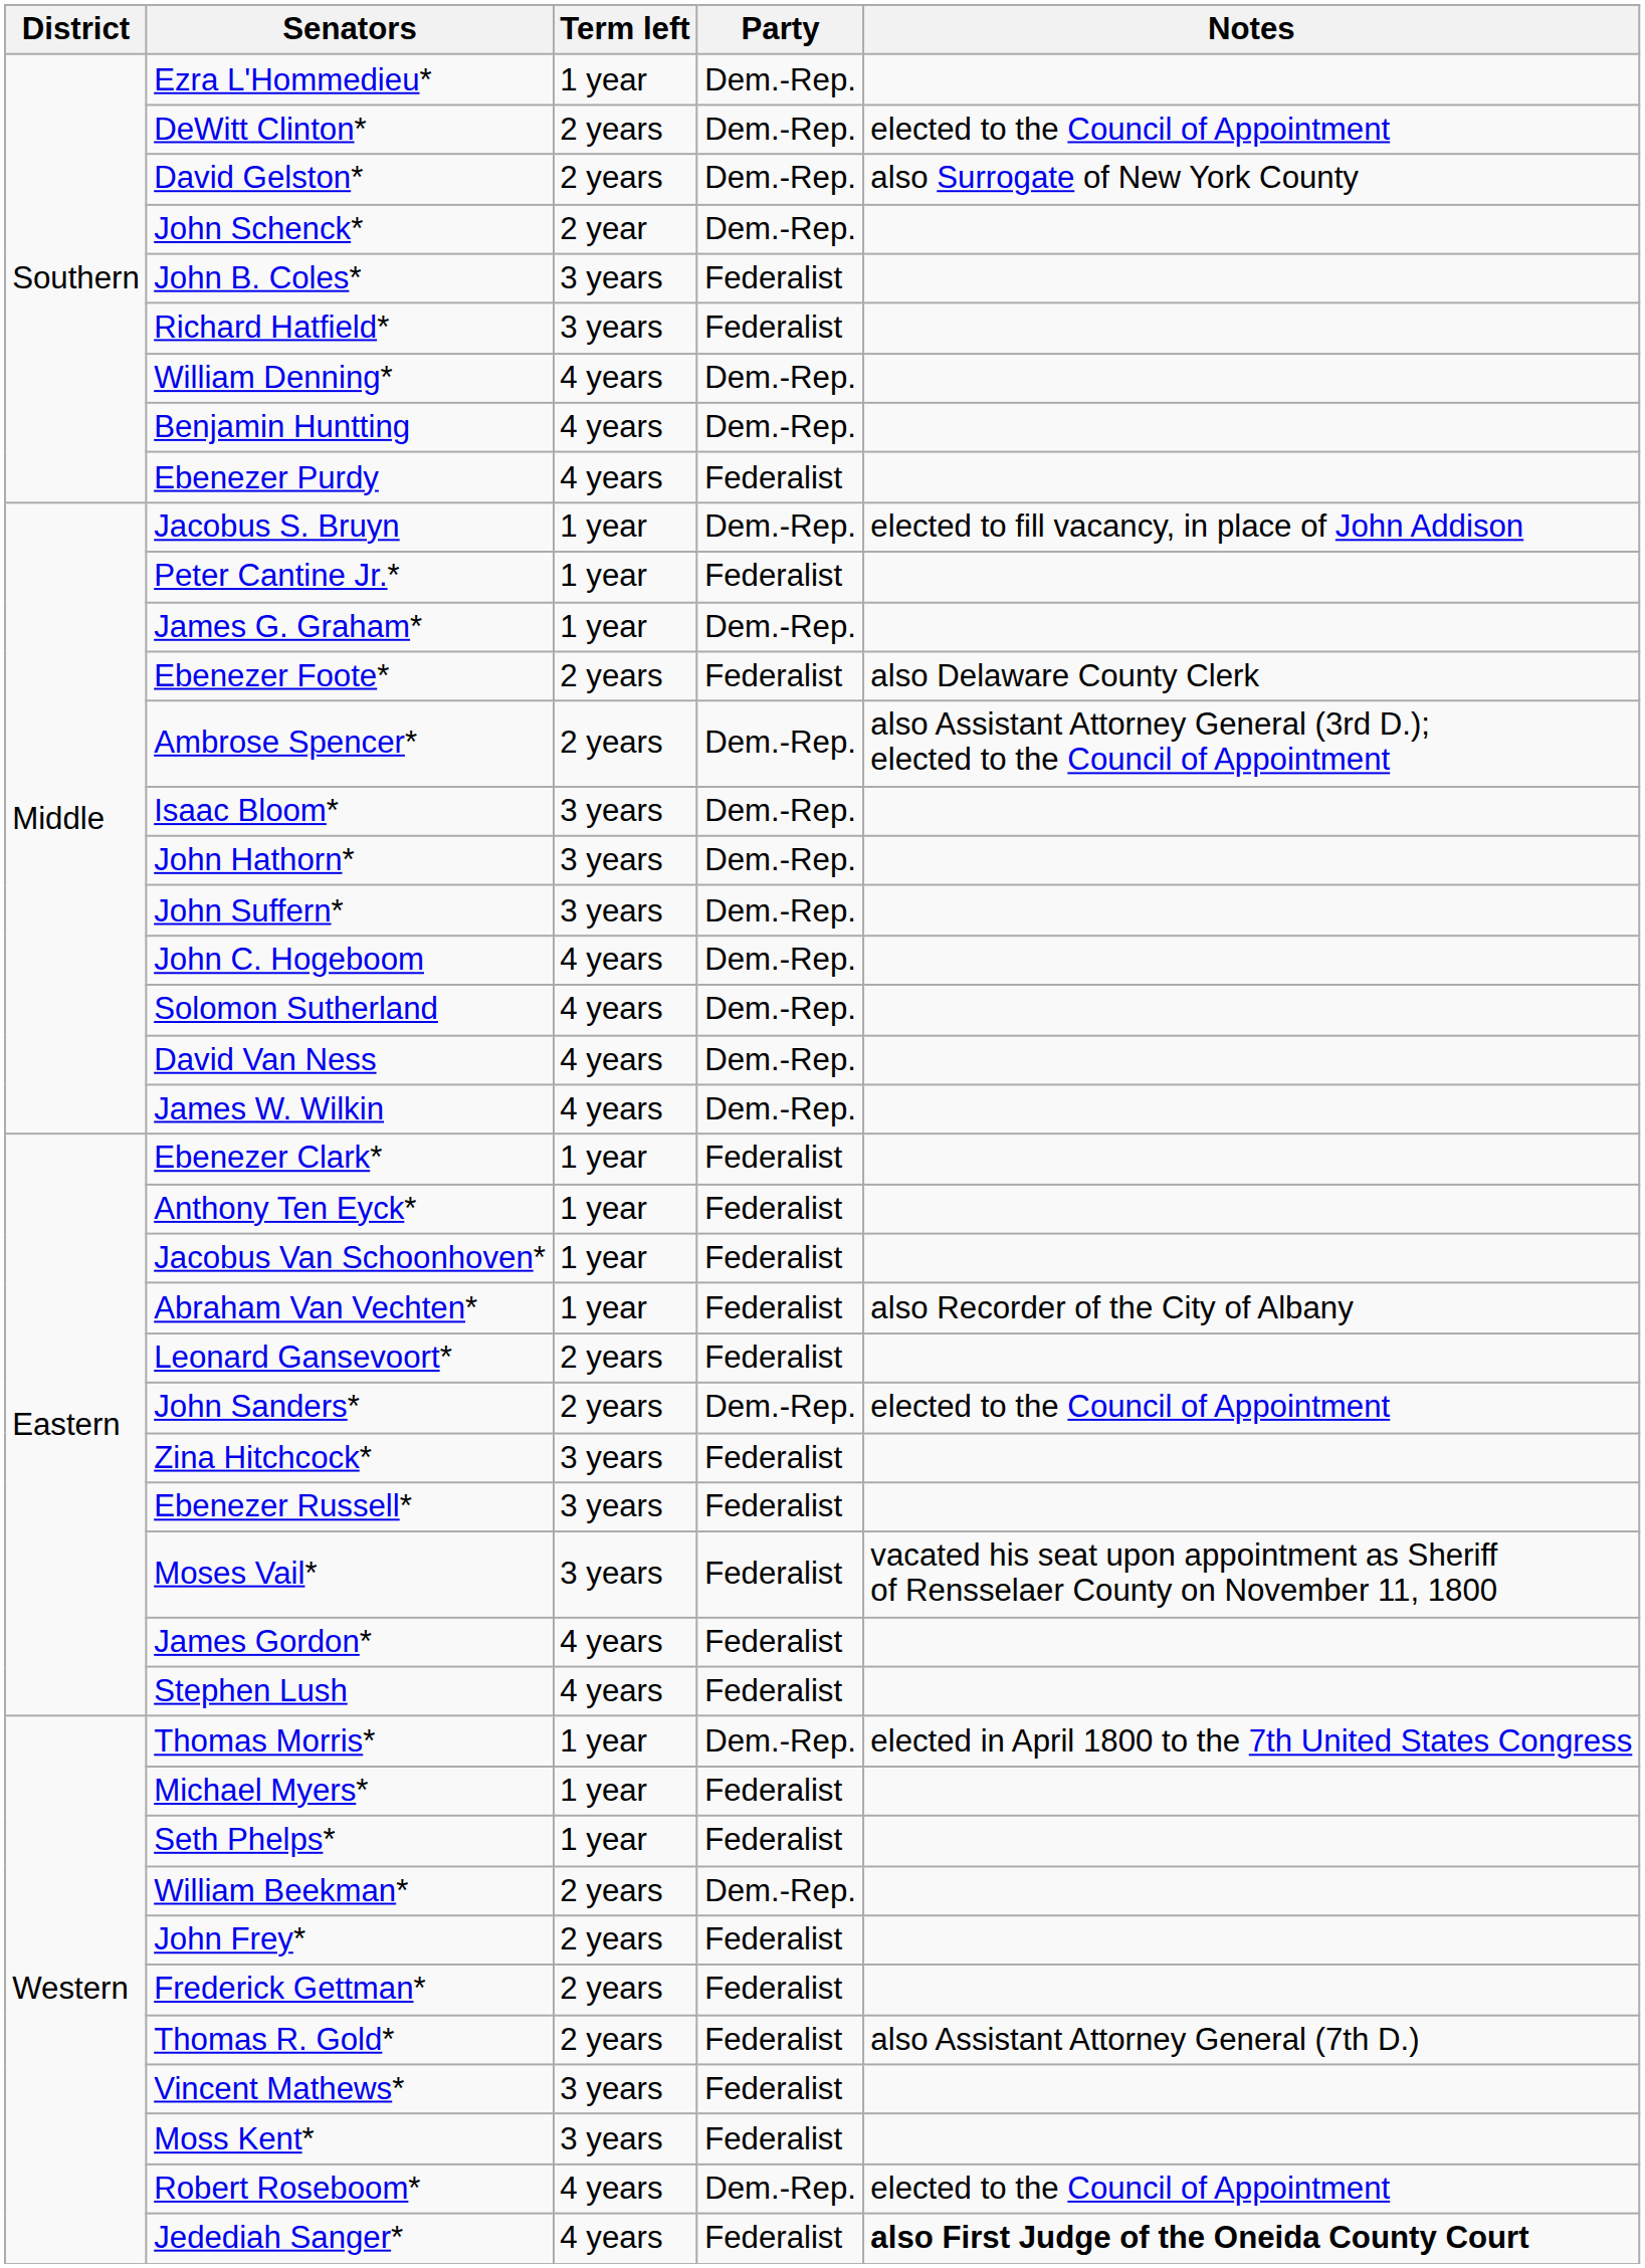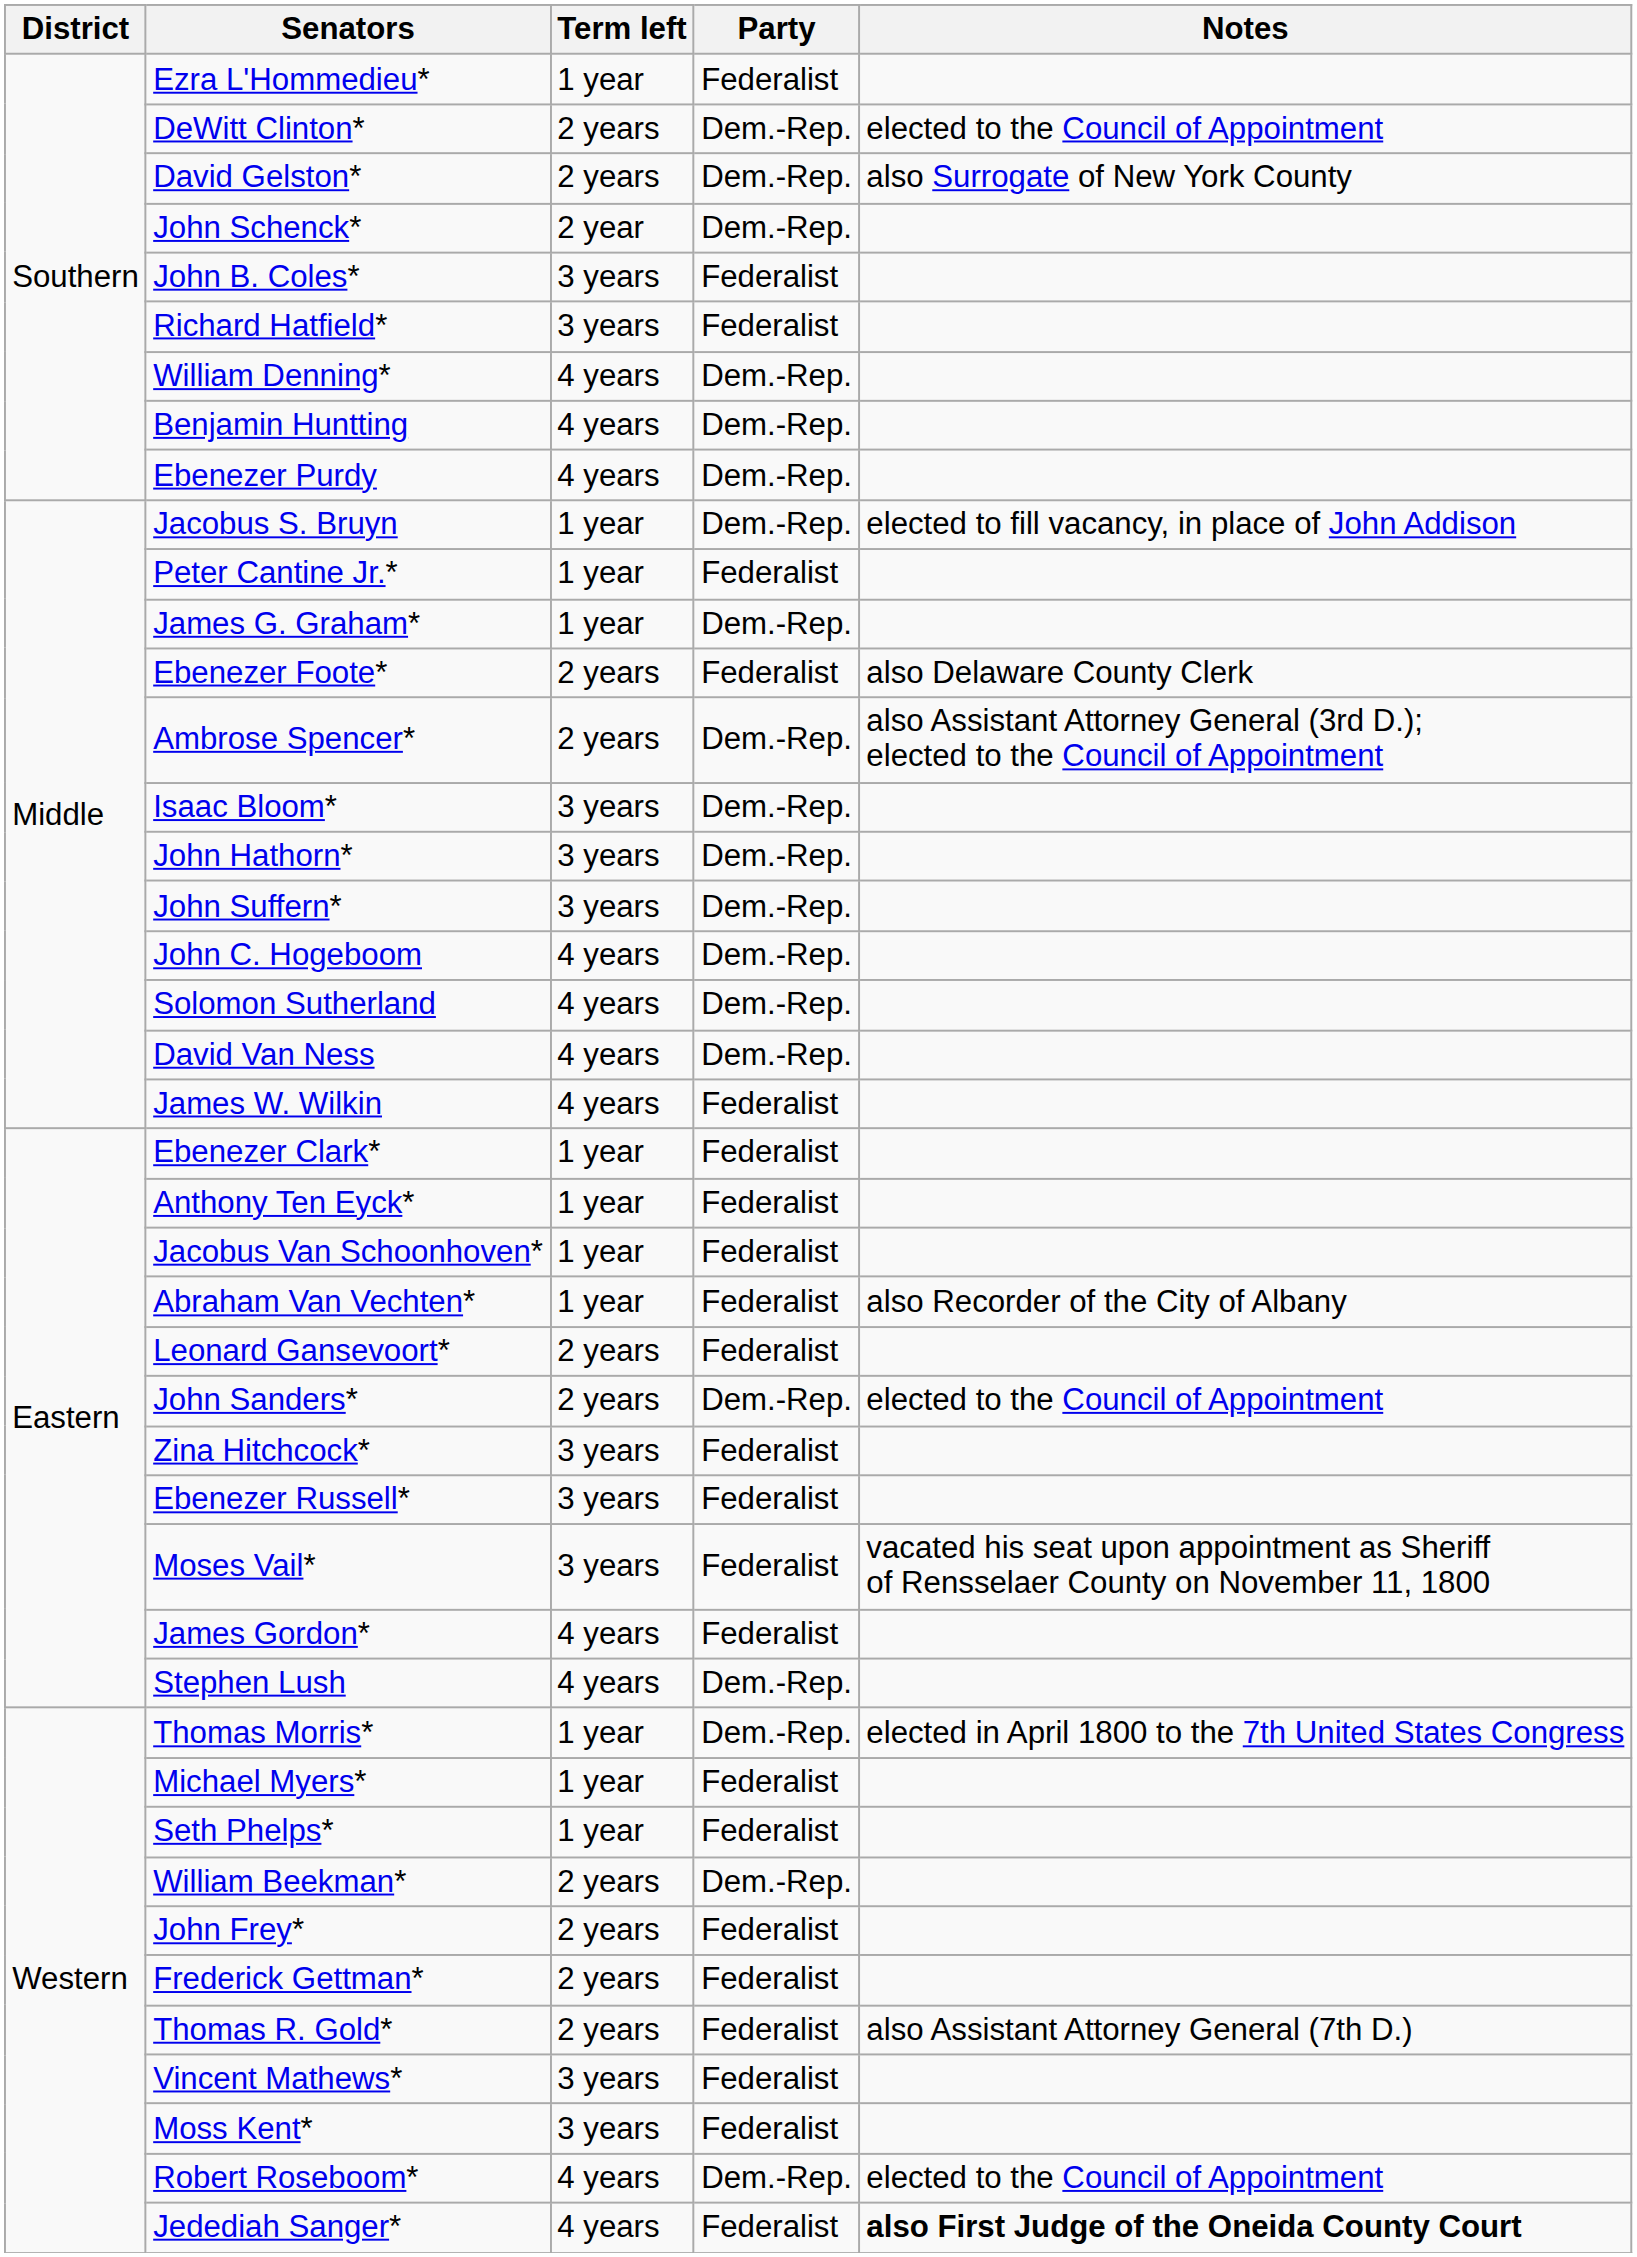 <table class=wikitable>
 <tr>
 <th>District</th>
 <th>Senators</th>
 <th>Term left</th>
 <th>Party</th>
 <th>Notes</th>
 </tr>
 <tr>
 <td rowspan="9">Southern</td>
 <td><a href='#'>Ezra L'Hommedieu</a>*</td>
 <td>1 year</td>
-<td>Dem.-Rep.</td>
+<td>Federalist</td>
 <td></td>
 </tr>
 <tr>
 <td><a href='#'>DeWitt Clinton</a>*</td>
 <td>2 years</td>
 <td>Dem.-Rep.</td>
 <td>elected to the <a href='#'>Council of Appointment</a></td>
 </tr>
 <tr>
 <td><a href='#'>David Gelston</a>*</td>
 <td>2 years</td>
 <td>Dem.-Rep.</td>
 <td>also <a href='#'>Surrogate</a> of New York County</td>
 </tr>
 <tr>
 <td><a href='#'>John Schenck</a>*</td>
 <td>2 year</td>
 <td>Dem.-Rep.</td>
 <td></td>
 </tr>
 <tr>
 <td><a href='#'>John B. Coles</a>*</td>
 <td>3 years</td>
 <td>Federalist</td>
 <td></td>
 </tr>
 <tr>
 <td><a href='#'>Richard Hatfield</a>*</td>
 <td>3 years</td>
 <td>Federalist</td>
 <td></td>
 </tr>
 <tr>
 <td><a href='#'>William Denning</a>*</td>
 <td>4 years</td>
 <td>Dem.-Rep.</td>
 <td></td>
 </tr>
 <tr>
 <td><a href='#'>Benjamin Huntting</a></td>
 <td>4 years</td>
 <td>Dem.-Rep.</td>
 <td></td>
 </tr>
 <tr>
 <td><a href='#'>Ebenezer Purdy</a></td>
 <td>4 years</td>
-<td>Federalist</td>
+<td>Dem.-Rep.</td>
 <td></td>
 </tr>
 <tr>
 <td rowspan="12">Middle</td>
 <td><a href='#'>Jacobus S. Bruyn</a></td>
 <td>1 year</td>
 <td>Dem.-Rep.</td>
 <td>elected to fill vacancy, in place of <a href='#'>John Addison</a></td>
 </tr>
 <tr>
 <td><a href='#'>Peter Cantine Jr.</a>*</td>
 <td>1 year</td>
 <td>Federalist</td>
 <td></td>
 </tr>
 <tr>
 <td><a href='#'>James G. Graham</a>*</td>
 <td>1 year</td>
 <td>Dem.-Rep.</td>
 <td></td>
 </tr>
 <tr>
 <td><a href='#'>Ebenezer Foote</a>*</td>
 <td>2 years</td>
 <td>Federalist</td>
 <td>also Delaware County Clerk</td>
 </tr>
 <tr>
 <td><a href='#'>Ambrose Spencer</a>*</td>
 <td>2 years</td>
 <td>Dem.-Rep.</td>
 <td>also Assistant Attorney General (3rd D.); <br>elected to the <a href='#'>Council of Appointment</a></td>
 </tr>
 <tr>
 <td><a href='#'>Isaac Bloom</a>*</td>
 <td>3 years</td>
 <td>Dem.-Rep.</td>
 <td></td>
 </tr>
 <tr>
 <td><a href='#'>John Hathorn</a>*</td>
 <td>3 years</td>
 <td>Dem.-Rep.</td>
 <td></td>
 </tr>
 <tr>
 <td><a href='#'>John Suffern</a>*</td>
 <td>3 years</td>
 <td>Dem.-Rep.</td>
 <td></td>
 </tr>
 <tr>
 <td><a href='#'>John C. Hogeboom</a></td>
 <td>4 years</td>
 <td>Dem.-Rep.</td>
 <td></td>
 </tr>
 <tr>
 <td><a href='#'>Solomon Sutherland</a></td>
 <td>4 years</td>
 <td>Dem.-Rep.</td>
 <td></td>
 </tr>
 <tr>
 <td><a href='#'>David Van Ness</a></td>
 <td>4 years</td>
 <td>Dem.-Rep.</td>
 <td></td>
 </tr>
 <tr>
 <td><a href='#'>James W. Wilkin</a></td>
 <td>4 years</td>
-<td>Dem.-Rep.</td>
+<td>Federalist</td>
 <td></td>
 </tr>
 <tr>
 <td rowspan="11">Eastern</td>
 <td><a href='#'>Ebenezer Clark</a>*</td>
 <td>1 year</td>
 <td>Federalist</td>
 <td></td>
 </tr>
 <tr>
 <td><a href='#'>Anthony Ten Eyck</a>*</td>
 <td>1 year</td>
 <td>Federalist</td>
 <td></td>
 </tr>
 <tr>
 <td nowrap><a href='#'>Jacobus Van Schoonhoven</a>*</td>
 <td>1 year</td>
 <td>Federalist</td>
 <td></td>
 </tr>
 <tr>
 <td><a href='#'>Abraham Van Vechten</a>*</td>
 <td>1 year</td>
 <td>Federalist</td>
 <td>also Recorder of the City of Albany</td>
 </tr>
 <tr>
 <td><a href='#'>Leonard Gansevoort</a>*</td>
 <td>2 years</td>
 <td>Federalist</td>
 <td></td>
 </tr>
 <tr>
 <td><a href='#'>John Sanders</a>*</td>
 <td>2 years</td>
 <td>Dem.-Rep.</td>
 <td>elected to the <a href='#'>Council of Appointment</a></td>
 </tr>
 <tr>
 <td><a href='#'>Zina Hitchcock</a>*</td>
 <td>3 years</td>
 <td>Federalist</td>
 <td></td>
 </tr>
 <tr>
 <td><a href='#'>Ebenezer Russell</a>*</td>
 <td>3 years</td>
 <td>Federalist</td>
 <td></td>
 </tr>
 <tr>
 <td><a href='#'>Moses Vail</a>*</td>
 <td>3 years</td>
 <td>Federalist</td>
 <td>vacated his seat upon appointment as Sheriff <br>of Rensselaer County on November 11, 1800</td>
 </tr>
 <tr>
 <td><a href='#'>James Gordon</a>*</td>
 <td>4 years</td>
 <td>Federalist</td>
 <td></td>
 </tr>
 <tr>
 <td><a href='#'>Stephen Lush</a></td>
 <td>4 years</td>
-<td>Federalist</td>
+<td>Dem.-Rep.</td>
 <td></td>
 </tr>
 <tr>
 <td rowspan="11">Western</td>
 <td><a href='#'>Thomas Morris</a>*</td>
 <td>1 year</td>
 <td>Dem.-Rep.</td>
 <td>elected in April 1800 to the <a href='#'>7th United States Congress</a></td>
 </tr>
 <tr>
 <td><a href='#'>Michael Myers</a>*</td>
 <td>1 year</td>
 <td>Federalist</td>
 <td></td>
 </tr>
 <tr>
 <td><a href='#'>Seth Phelps</a>*</td>
 <td>1 year</td>
 <td>Federalist</td>
 <td></td>
 </tr>
 <tr>
 <td><a href='#'>William Beekman</a>*</td>
 <td>2 years</td>
 <td>Dem.-Rep.</td>
 <td></td>
 </tr>
 <tr>
 <td><a href='#'>John Frey</a>*</td>
 <td>2 years</td>
 <td>Federalist</td>
 <td></td>
 </tr>
 <tr>
 <td><a href='#'>Frederick Gettman</a>*</td>
 <td>2 years</td>
 <td>Federalist</td>
 <td></td>
 </tr>
 <tr>
 <td><a href='#'>Thomas R. Gold</a>*</td>
 <td>2 years</td>
 <td>Federalist</td>
 <td>also Assistant Attorney General (7th D.)</td>
 </tr>
 <tr>
 <td><a href='#'>Vincent Mathews</a>*</td>
 <td>3 years</td>
 <td>Federalist</td>
 <td></td>
 </tr>
 <tr>
 <td><a href='#'>Moss Kent</a>*</td>
 <td>3 years</td>
 <td>Federalist</td>
 <td></td>
 </tr>
 <tr>
 <td><a href='#'>Robert Roseboom</a>*</td>
 <td>4 years</td>
 <td>Dem.-Rep.</td>
 <td>elected to the <a href='#'>Council of Appointment</a></td>
 </tr>
 <tr>
 <td><a href='#'>Jedediah Sanger</a>*</td>
 <td>4 years</td>
 <td>Federalist</td>
 <td><strong>also First Judge of the Oneida County Court</strong></td>
 </tr>
 <tr>
 </tr>
 </table>
